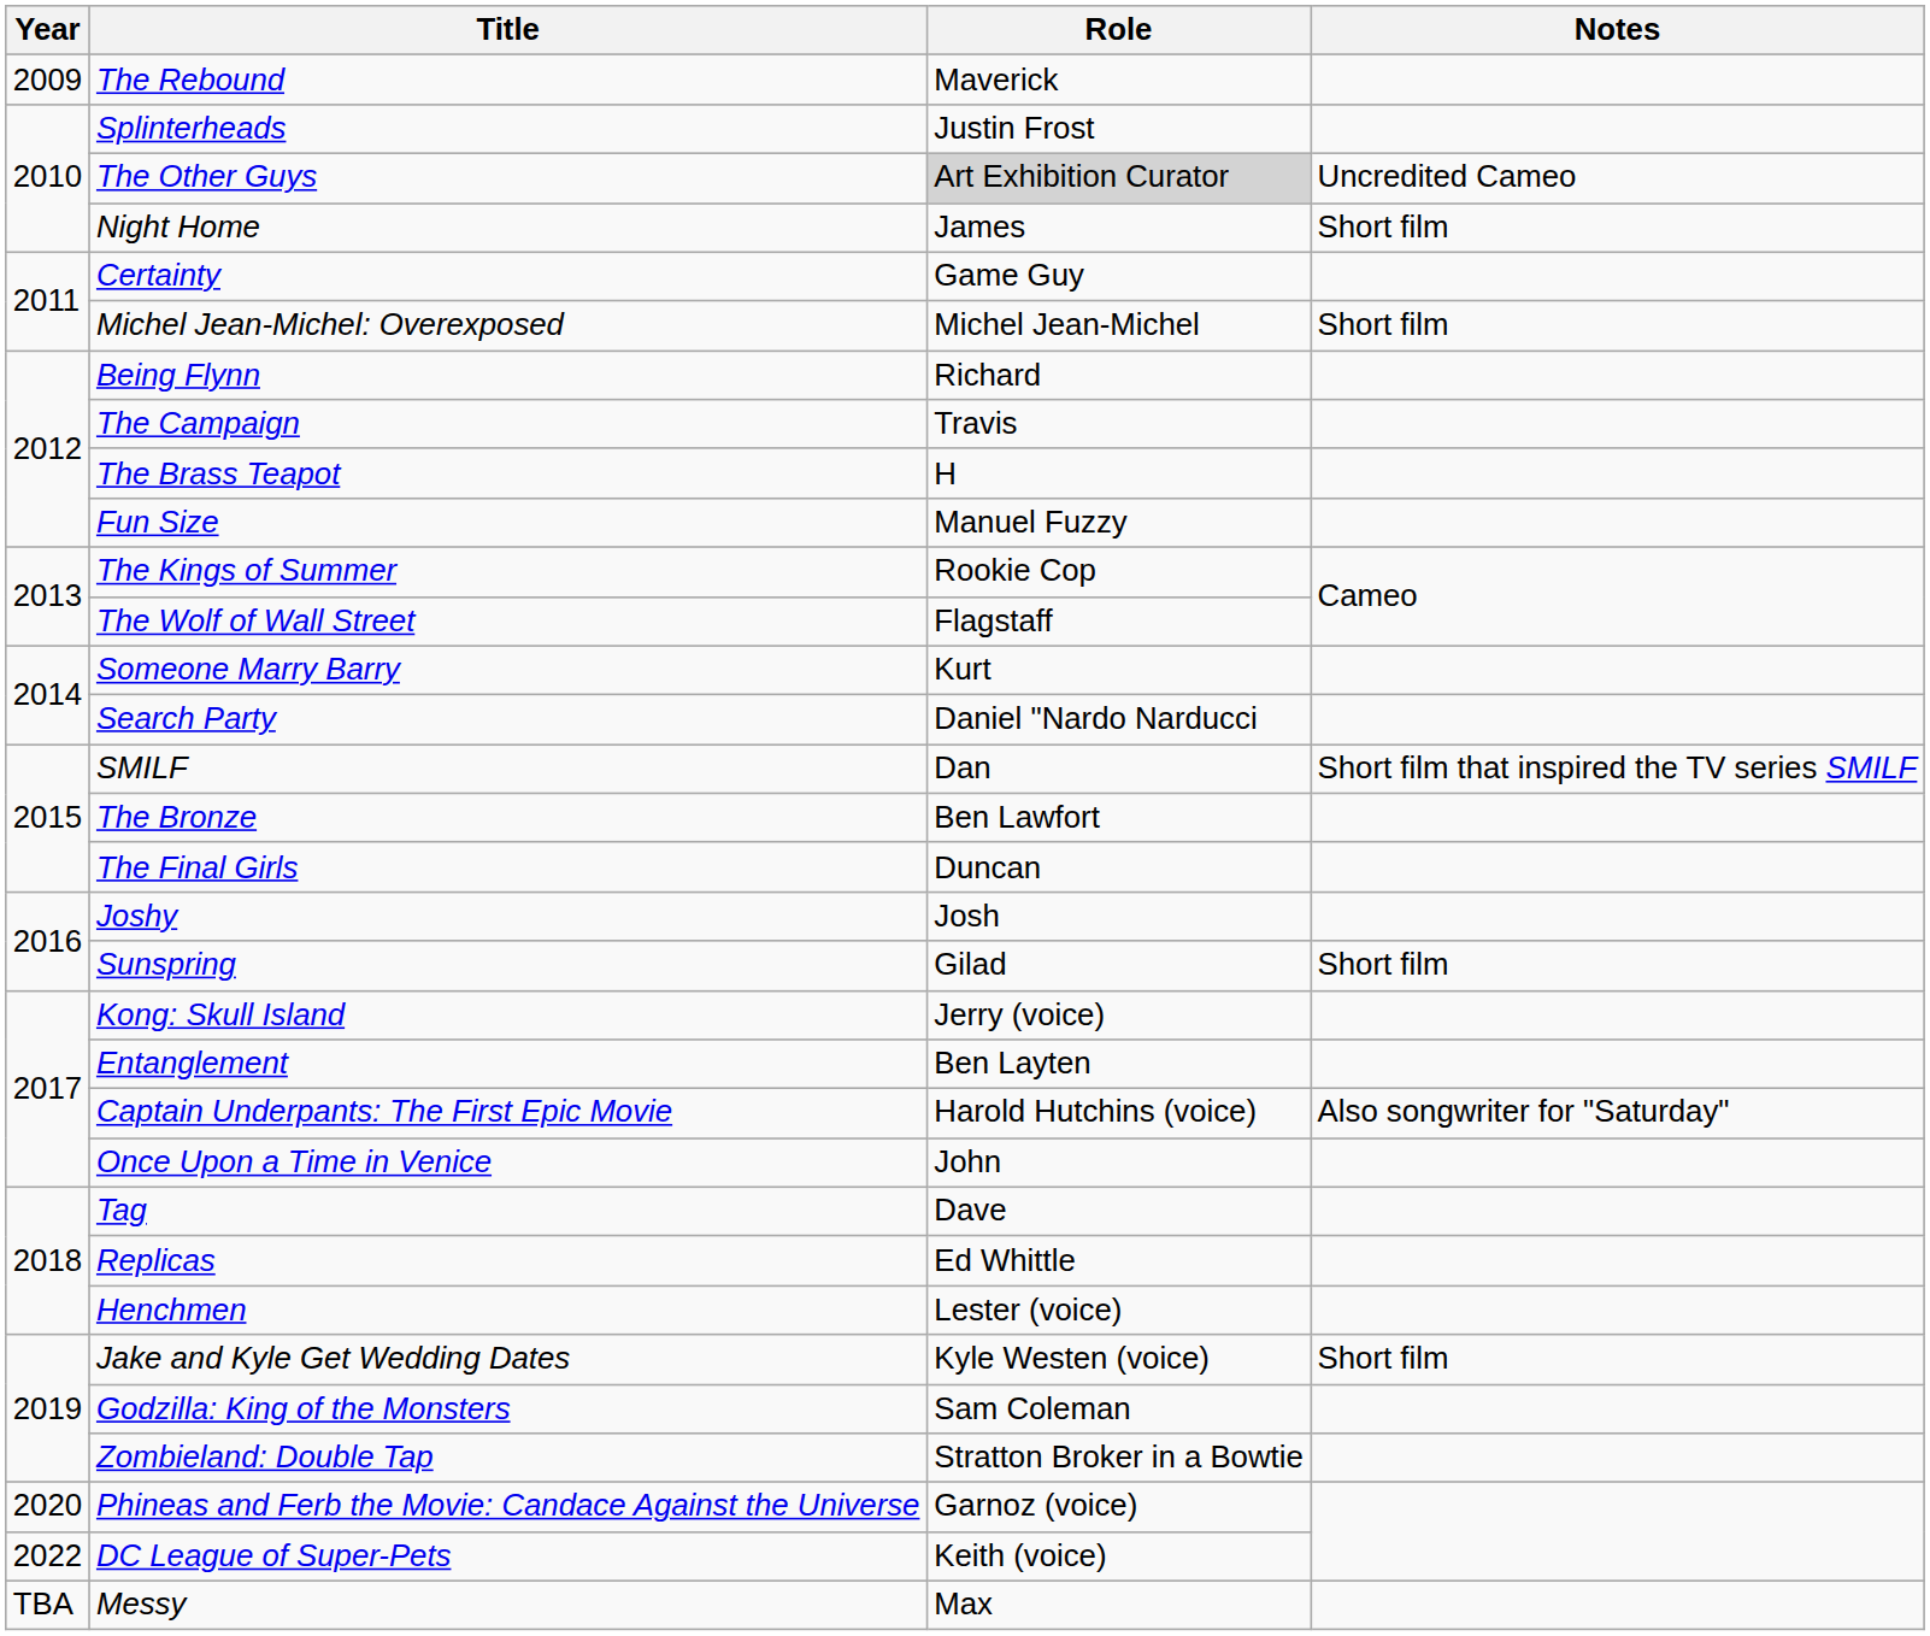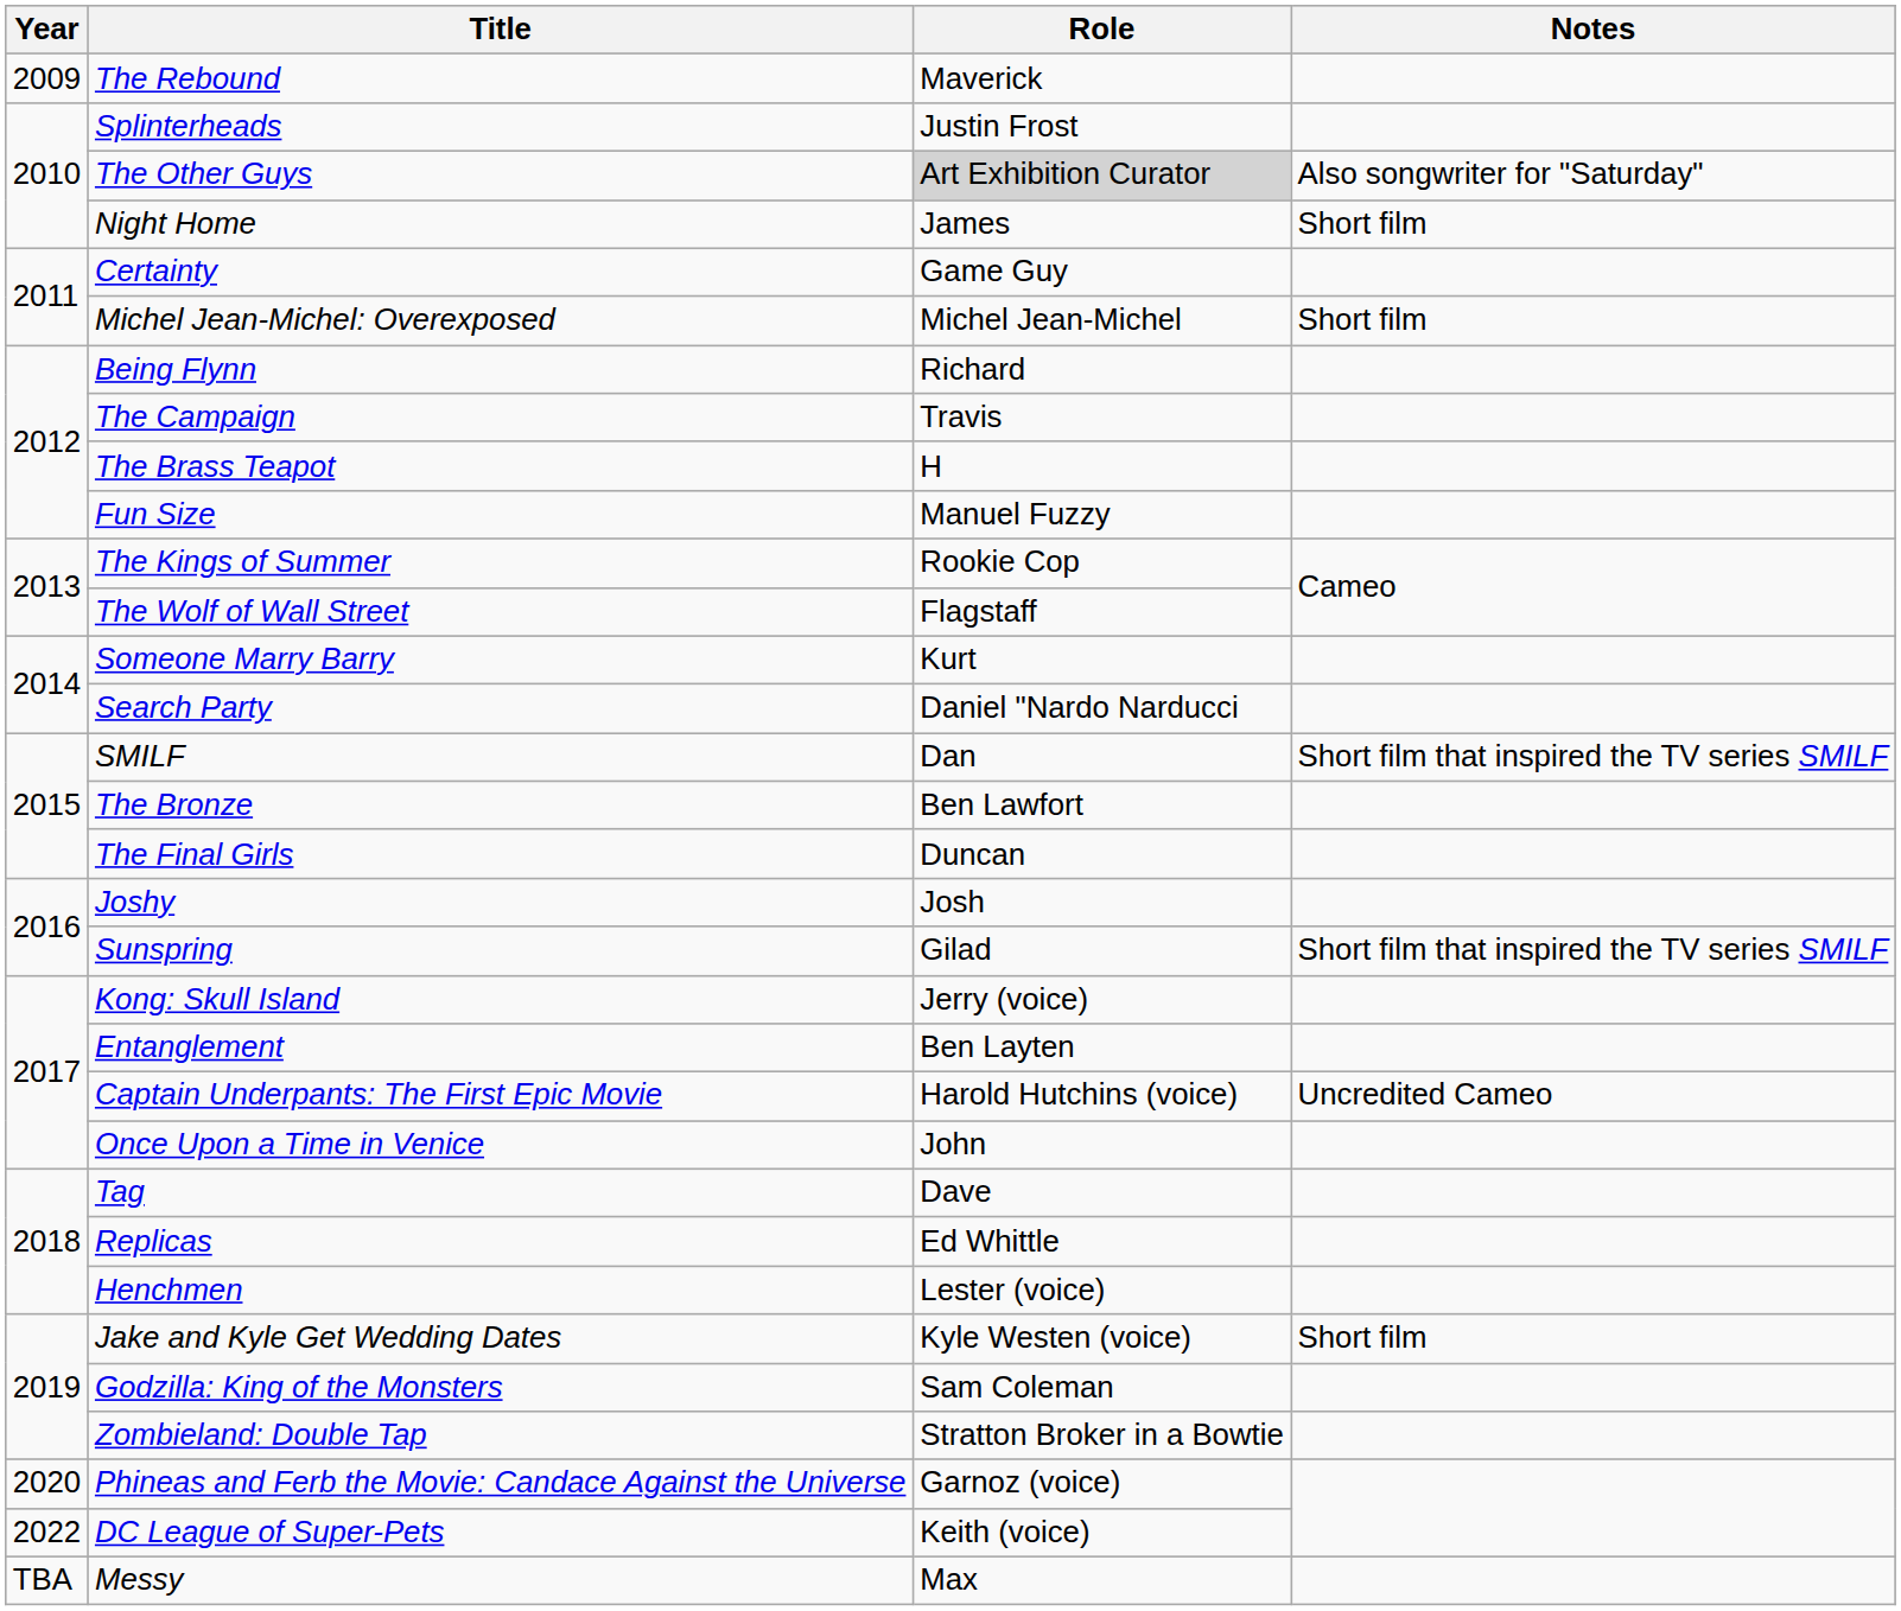 <table class="wikitable sortable">
 <tr>
 <th>Year</th>
 <th>Title</th>
 <th>Role</th>
 <th class="unsortable">Notes</th>
 </tr>
 <tr>
 <td>2009</td>
 <td><em><a href='#'>The Rebound</a></em></td>
 <td>Maverick</td>
 <td></td>
 </tr>
 <tr>
 <td rowspan="3">2010</td>
 <td><em><a href='#'>Splinterheads</a></em></td>
 <td>Justin Frost</td>
 <td></td>
 </tr>
 <tr>
 <td><em><a href='#'>The Other Guys</a></em></td>
 <td style="background: lightgrey;">Art Exhibition Curator</td>
-<td>Uncredited Cameo</td>
+<td>Also songwriter for "Saturday"</td>
 </tr>
 <tr>
 <td><em>Night Home</em></td>
 <td>James</td>
 <td>Short film</td>
 </tr>
 <tr>
 <td rowspan="2">2011</td>
 <td><em><a href='#'>Certainty</a></em></td>
 <td>Game Guy</td>
 <td></td>
 </tr>
 <tr>
 <td><em>Michel Jean-Michel: Overexposed</em></td>
 <td>Michel Jean-Michel</td>
 <td>Short film</td>
 </tr>
 <tr>
 <td rowspan="4">2012</td>
 <td><em><a href='#'>Being Flynn</a></em></td>
 <td>Richard</td>
 <td></td>
 </tr>
 <tr>
 <td><em><a href='#'>The Campaign</a></em></td>
 <td>Travis</td>
 <td></td>
 </tr>
 <tr>
 <td><em><a href='#'>The Brass Teapot</a></em></td>
 <td>H</td>
 <td></td>
 </tr>
 <tr>
 <td><em><a href='#'>Fun Size</a></em></td>
 <td>Manuel Fuzzy</td>
 <td></td>
 </tr>
 <tr>
 <td rowspan="2">2013</td>
 <td><em><a href='#'>The Kings of Summer</a></em></td>
 <td>Rookie Cop</td>
 <td rowspan="2">Cameo</td>
 </tr>
 <tr>
 <td><em><a href='#'>The Wolf of Wall Street</a></em></td>
 <td>Flagstaff</td>
 </tr>
 <tr>
 <td rowspan="2">2014</td>
 <td><em><a href='#'>Someone Marry Barry</a></em></td>
 <td>Kurt</td>
 <td></td>
 </tr>
 <tr>
 <td><em><a href='#'>Search Party</a></em></td>
 <td>Daniel "Nardo Narducci</td>
 <td></td>
 </tr>
 <tr>
 <td rowspan="3">2015</td>
 <td><em>SMILF</em></td>
 <td>Dan</td>
 <td>Short film that inspired the TV series <em><a href='#'>SMILF</a></em></td>
 </tr>
 <tr>
 <td><em><a href='#'>The Bronze</a></em></td>
 <td>Ben Lawfort</td>
 <td></td>
 </tr>
 <tr>
 <td><em><a href='#'>The Final Girls</a></em></td>
 <td>Duncan</td>
 <td></td>
 </tr>
 <tr>
 <td rowspan="2">2016</td>
 <td><em><a href='#'>Joshy</a></em></td>
 <td>Josh</td>
 <td></td>
 </tr>
 <tr>
 <td><em><a href='#'>Sunspring</a></em></td>
 <td>Gilad</td>
-<td>Short film</td>
+<td>Short film that inspired the TV series <em><a href='#'>SMILF</a></em></td>
 </tr>
 <tr>
 <td rowspan="4">2017</td>
 <td><em><a href='#'>Kong: Skull Island</a></em></td>
 <td>Jerry (voice)</td>
 <td></td>
 </tr>
 <tr>
 <td><em><a href='#'>Entanglement</a></em></td>
 <td>Ben Layten</td>
 <td></td>
 </tr>
 <tr>
 <td><em><a href='#'>Captain Underpants: The First Epic Movie</a></em></td>
 <td>Harold Hutchins (voice)</td>
-<td>Also songwriter for "Saturday"</td>
+<td>Uncredited Cameo</td>
 </tr>
 <tr>
 <td><em><a href='#'>Once Upon a Time in Venice</a></em></td>
 <td>John</td>
 <td></td>
 </tr>
 <tr>
 <td rowspan="3">2018</td>
 <td><em><a href='#'>Tag</a></em></td>
 <td>Dave</td>
 <td></td>
 </tr>
 <tr>
 <td><em><a href='#'>Replicas</a></em></td>
 <td>Ed Whittle</td>
 <td></td>
 </tr>
 <tr>
 <td><em><a href='#'>Henchmen</a></em></td>
 <td>Lester (voice)</td>
 <td></td>
 </tr>
 <tr>
 <td rowspan=3>2019</td>
 <td><em>Jake and Kyle Get Wedding Dates</em></td>
 <td>Kyle Westen (voice)</td>
 <td>Short film</td>
 </tr>
 <tr>
 <td><em><a href='#'>Godzilla: King of the Monsters</a></em></td>
 <td>Sam Coleman</td>
 <td></td>
 </tr>
 <tr>
 <td><em><a href='#'>Zombieland: Double Tap</a></em></td>
 <td>Stratton Broker in a Bowtie</td>
 <td></td>
 </tr>
 <tr>
 <td>2020</td>
 <td><em><a href='#'>Phineas and Ferb the Movie: Candace Against the Universe</a></em></td>
 <td>Garnoz (voice)</td>
 <td rowspan="2"></td>
 </tr>
 <tr>
 <td>2022</td>
 <td><em><a href='#'>DC League of Super-Pets</a></em></td>
 <td>Keith (voice)</td>
 </tr>
 <tr>
 <td>TBA</td>
 <td><em>Messy</em></td>
 <td>Max</td>
 <td></td>
 </tr>
 </table>
